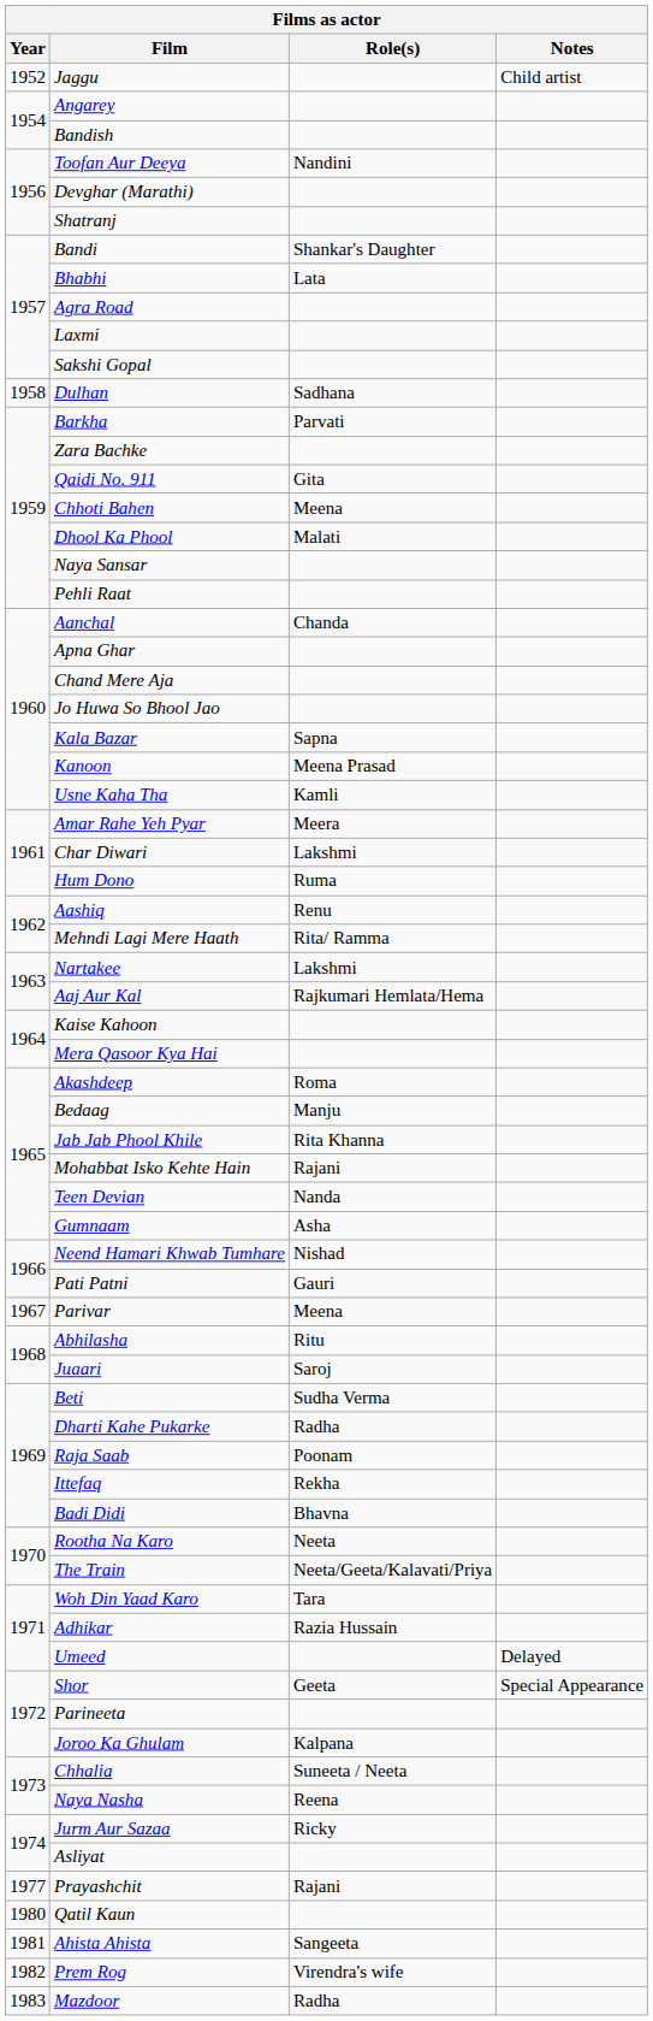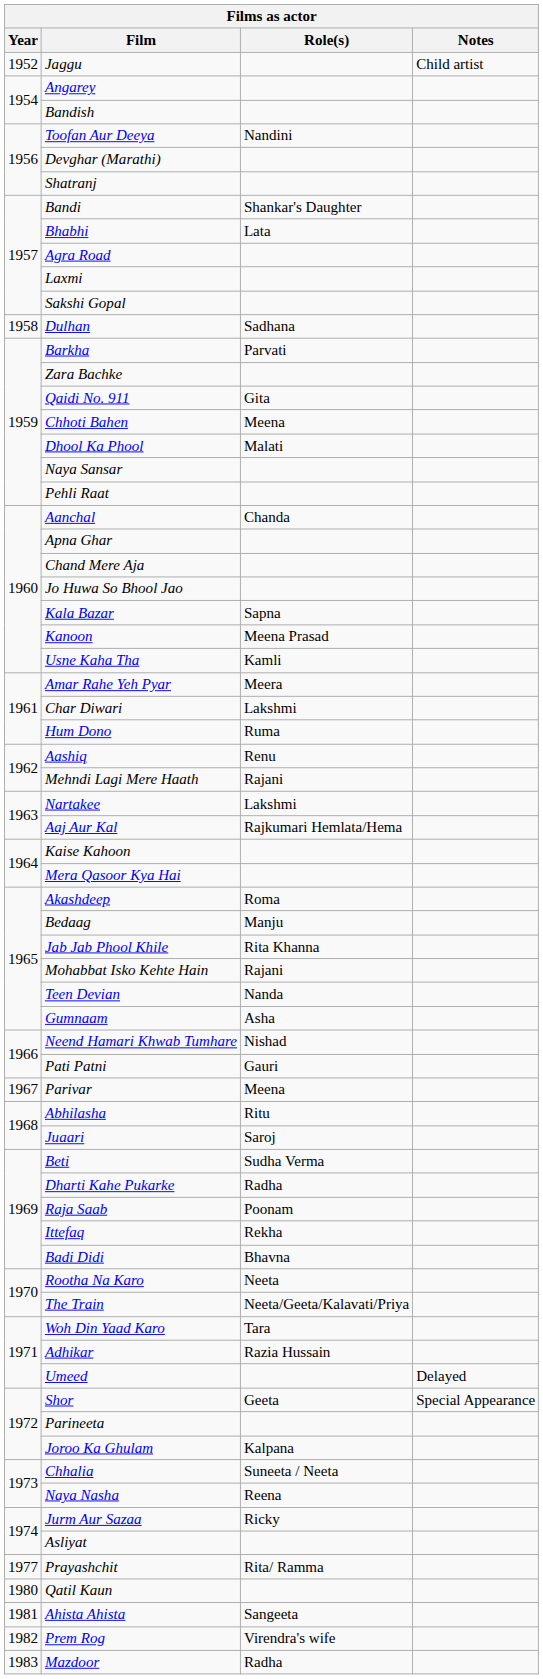 <table class="wikitable">
 <tr>
 <th colspan="4" scope="col"><strong>Films as actor</strong></th>
 </tr>
 <tr>
 <th>Year</th>
 <th>Film</th>
 <th>Role(s)</th>
 <th>Notes</th>
 </tr>
 <tr>
 <td>1952</td>
 <td><em>Jaggu</em></td>
 <td></td>
 <td>Child artist</td>
 </tr>
 <tr>
 <td rowspan="2">1954</td>
 <td><em><a href='#'>Angarey</a></em></td>
 <td></td>
 <td></td>
 </tr>
 <tr>
 <td><em>Bandish</em></td>
 <td></td>
 <td></td>
 </tr>
 <tr>
 <td rowspan="3">1956</td>
 <td><em><a href='#'>Toofan Aur Deeya</a></em></td>
 <td>Nandini</td>
 <td></td>
 </tr>
 <tr>
 <td><em>Devghar (Marathi)</em></td>
 <td></td>
 <td></td>
 </tr>
 <tr>
 <td><em>Shatranj</em></td>
 <td></td>
 <td></td>
 </tr>
 <tr>
 <td rowspan="5">1957</td>
 <td><em>Bandi</em></td>
 <td>Shankar's Daughter</td>
 <td></td>
 </tr>
 <tr>
 <td><em><a href='#'>Bhabhi</a></em></td>
 <td>Lata</td>
 <td></td>
 </tr>
 <tr>
 <td><em><a href='#'>Agra Road</a></em></td>
 <td></td>
 <td></td>
 </tr>
 <tr>
 <td><em>Laxmi</em></td>
 <td></td>
 <td></td>
 </tr>
 <tr>
 <td><em>Sakshi Gopal</em></td>
 <td></td>
 <td></td>
 </tr>
 <tr>
 <td>1958</td>
 <td><em><a href='#'>Dulhan</a></em></td>
 <td>Sadhana</td>
 <td></td>
 </tr>
 <tr>
 <td rowspan="7">1959</td>
 <td><em><a href='#'>Barkha</a></em></td>
 <td>Parvati</td>
 <td></td>
 </tr>
 <tr>
 <td><em>Zara Bachke</em></td>
 <td></td>
 <td></td>
 </tr>
 <tr>
 <td><em><a href='#'>Qaidi No. 911</a></em></td>
 <td>Gita</td>
 <td></td>
 </tr>
 <tr>
 <td><em><a href='#'>Chhoti Bahen</a></em></td>
 <td>Meena</td>
 <td></td>
 </tr>
 <tr>
 <td><em><a href='#'>Dhool Ka Phool</a></em></td>
 <td>Malati</td>
 <td></td>
 </tr>
 <tr>
 <td><em>Naya Sansar</em></td>
 <td></td>
 <td></td>
 </tr>
 <tr>
 <td><em>Pehli Raat</em></td>
 <td></td>
 <td></td>
 </tr>
 <tr>
 <td rowspan="7">1960</td>
 <td><em><a href='#'>Aanchal</a></em></td>
 <td>Chanda</td>
 <td></td>
 </tr>
 <tr>
 <td><em>Apna Ghar</em></td>
 <td></td>
 <td></td>
 </tr>
 <tr>
 <td><em>Chand Mere Aja</em></td>
 <td></td>
 <td></td>
 </tr>
 <tr>
 <td><em>Jo Huwa So Bhool Jao</em></td>
 <td></td>
 <td></td>
 </tr>
 <tr>
 <td><em><a href='#'>Kala Bazar</a></em></td>
 <td>Sapna</td>
 <td></td>
 </tr>
 <tr>
 <td><em><a href='#'>Kanoon</a></em></td>
 <td>Meena Prasad</td>
 <td></td>
 </tr>
 <tr>
 <td><em><a href='#'>Usne Kaha Tha</a></em></td>
 <td>Kamli</td>
 <td></td>
 </tr>
 <tr>
 <td rowspan="3">1961</td>
 <td><em><a href='#'>Amar Rahe Yeh Pyar</a></em></td>
 <td>Meera</td>
 <td></td>
 </tr>
 <tr>
 <td><em>Char Diwari</em></td>
 <td>Lakshmi</td>
 <td></td>
 </tr>
 <tr>
 <td><em><a href='#'>Hum Dono</a></em></td>
 <td>Ruma</td>
 <td></td>
 </tr>
 <tr>
 <td rowspan="2">1962</td>
 <td><em><a href='#'>Aashiq</a></em></td>
 <td>Renu</td>
 <td></td>
 </tr>
 <tr>
 <td><em>Mehndi Lagi Mere Haath</em></td>
-<td>Rita/ Ramma</td>
+<td>Rajani</td>
 <td></td>
 </tr>
 <tr>
 <td rowspan="2">1963</td>
 <td><em><a href='#'>Nartakee</a></em></td>
 <td>Lakshmi</td>
 <td></td>
 </tr>
 <tr>
 <td><em><a href='#'>Aaj Aur Kal</a></em></td>
 <td>Rajkumari Hemlata/Hema</td>
 <td></td>
 </tr>
 <tr>
 <td rowspan="2">1964</td>
 <td><em>Kaise Kahoon</em></td>
 <td></td>
 <td></td>
 </tr>
 <tr>
 <td><em><a href='#'>Mera Qasoor Kya Hai</a></em></td>
 <td></td>
 <td></td>
 </tr>
 <tr>
 <td rowspan="6">1965</td>
 <td><em><a href='#'>Akashdeep</a></em></td>
 <td>Roma</td>
 <td></td>
 </tr>
 <tr>
 <td><em>Bedaag</em></td>
 <td>Manju</td>
 <td></td>
 </tr>
 <tr>
 <td><em><a href='#'>Jab Jab Phool Khile</a></em></td>
 <td>Rita Khanna</td>
 <td></td>
 </tr>
 <tr>
 <td><em>Mohabbat Isko Kehte Hain</em></td>
 <td>Rajani</td>
 <td></td>
 </tr>
 <tr>
 <td><em><a href='#'>Teen Devian</a></em></td>
 <td>Nanda</td>
 <td></td>
 </tr>
 <tr>
 <td><em><a href='#'>Gumnaam</a></em></td>
 <td>Asha</td>
 <td></td>
 </tr>
 <tr>
 <td rowspan="2">1966</td>
 <td><em><a href='#'>Neend Hamari Khwab Tumhare</a></em></td>
 <td>Nishad</td>
 <td></td>
 </tr>
 <tr>
 <td><em>Pati Patni</em></td>
 <td>Gauri</td>
 <td></td>
 </tr>
 <tr>
 <td>1967</td>
 <td><em>Parivar</em></td>
 <td>Meena</td>
 <td></td>
 </tr>
 <tr>
 <td rowspan="2">1968</td>
 <td><em><a href='#'>Abhilasha</a></em></td>
 <td>Ritu</td>
 <td></td>
 </tr>
 <tr>
 <td><em><a href='#'>Juaari</a></em></td>
 <td>Saroj</td>
 <td></td>
 </tr>
 <tr>
 <td rowspan="5">1969</td>
 <td><em><a href='#'>Beti</a></em></td>
 <td>Sudha Verma</td>
 <td></td>
 </tr>
 <tr>
 <td><em><a href='#'>Dharti Kahe Pukarke</a></em></td>
 <td>Radha</td>
 <td></td>
 </tr>
 <tr>
 <td><em><a href='#'>Raja Saab</a></em></td>
 <td>Poonam</td>
 <td></td>
 </tr>
 <tr>
 <td><em><a href='#'>Ittefaq</a></em></td>
 <td>Rekha</td>
 <td></td>
 </tr>
 <tr>
 <td><em><a href='#'>Badi Didi</a></em></td>
 <td>Bhavna</td>
 <td></td>
 </tr>
 <tr>
 <td rowspan="2">1970</td>
 <td><em><a href='#'>Rootha Na Karo</a></em></td>
 <td>Neeta</td>
 <td></td>
 </tr>
 <tr>
 <td><em><a href='#'>The Train</a></em></td>
 <td>Neeta/Geeta/Kalavati/Priya</td>
 <td></td>
 </tr>
 <tr>
 <td rowspan="3">1971</td>
 <td><em><a href='#'>Woh Din Yaad Karo</a></em></td>
 <td>Tara</td>
 <td></td>
 </tr>
 <tr>
 <td><em><a href='#'>Adhikar</a></em></td>
 <td>Razia Hussain</td>
 <td></td>
 </tr>
 <tr>
 <td><em><a href='#'>Umeed</a></em></td>
 <td></td>
 <td>Delayed</td>
 </tr>
 <tr>
 <td rowspan="3">1972</td>
 <td><em><a href='#'>Shor</a></em></td>
 <td>Geeta</td>
 <td>Special Appearance</td>
 </tr>
 <tr>
 <td><em>Parineeta</em></td>
 <td></td>
 <td></td>
 </tr>
 <tr>
 <td><em><a href='#'>Joroo Ka Ghulam</a></em></td>
 <td>Kalpana</td>
 <td></td>
 </tr>
 <tr>
 <td rowspan="2">1973</td>
 <td><em><a href='#'>Chhalia</a></em></td>
 <td>Suneeta / Neeta</td>
 <td></td>
 </tr>
 <tr>
 <td><em><a href='#'>Naya Nasha</a></em></td>
 <td>Reena</td>
 <td></td>
 </tr>
 <tr>
 <td rowspan="2">1974</td>
 <td><em><a href='#'>Jurm Aur Sazaa</a></em></td>
 <td>Ricky</td>
 <td></td>
 </tr>
 <tr>
 <td><em>Asliyat</em></td>
 <td></td>
 <td></td>
 </tr>
 <tr>
 <td>1977</td>
 <td><em>Prayashchit</em></td>
-<td>Rajani</td>
+<td>Rita/ Ramma</td>
 <td></td>
 </tr>
 <tr>
 <td>1980</td>
 <td><em>Qatil Kaun</em></td>
 <td></td>
 <td></td>
 </tr>
 <tr>
 <td>1981</td>
 <td><em><a href='#'>Ahista Ahista</a></em></td>
 <td>Sangeeta</td>
 <td></td>
 </tr>
 <tr>
 <td>1982</td>
 <td><em><a href='#'>Prem Rog</a></em></td>
 <td>Virendra's wife</td>
 <td></td>
 </tr>
 <tr>
 <td>1983</td>
 <td><em><a href='#'>Mazdoor</a></em></td>
 <td>Radha</td>
 <td></td>
 </tr>
 </table>
